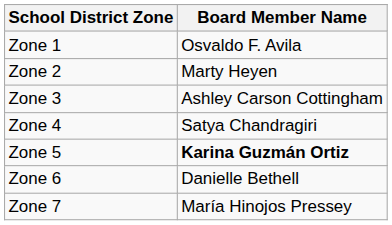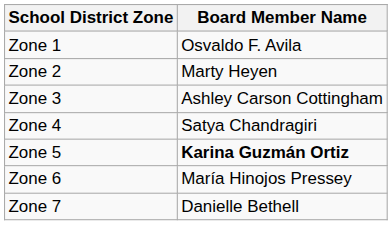 <table class="wikitable">
 <tr>
 <th>School District Zone</th>
 <th>Board Member Name</th>
 </tr>
 <tr>
 <td>Zone 1</td>
 <td>Osvaldo F. Avila</td>
 </tr>
 <tr>
 <td>Zone 2</td>
 <td>Marty Heyen</td>
 </tr>
 <tr>
 <td>Zone 3</td>
 <td>Ashley Carson Cottingham</td>
 </tr>
 <tr>
 <td>Zone 4</td>
 <td>Satya Chandragiri</td>
 </tr>
 <tr>
 <td>Zone 5</td>
 <td><strong>Karina Guzmán Ortiz</strong></td>
 </tr>
 <tr>
 <td>Zone 6</td>
-<td>Danielle Bethell</td>
+<td>María Hinojos Pressey</td>
 </tr>
 <tr>
 <td>Zone 7</td>
-<td>María Hinojos Pressey</td>
+<td>Danielle Bethell</td>
 </tr>
 </table>
